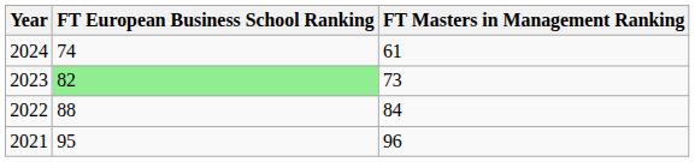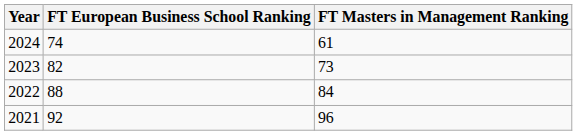 <table class="wikitable">
 <tr>
 <th>Year</th>
 <th>FT European Business School Ranking</th>
 <th>FT Masters in Management Ranking</th>
 </tr>
 <tr>
 <td>2024</td>
 <td>74</td>
 <td>61</td>
 </tr>
 <tr>
 <td>2023</td>
-<td style="background: lightgreen;">82</td>
+<td>82</td>
 <td>73</td>
 </tr>
 <tr>
 <td>2022</td>
 <td>88</td>
 <td>84</td>
 </tr>
 <tr>
 <td>2021</td>
-<td>95</td>
+<td>92</td>
 <td>96</td>
 </tr>
 </table>
